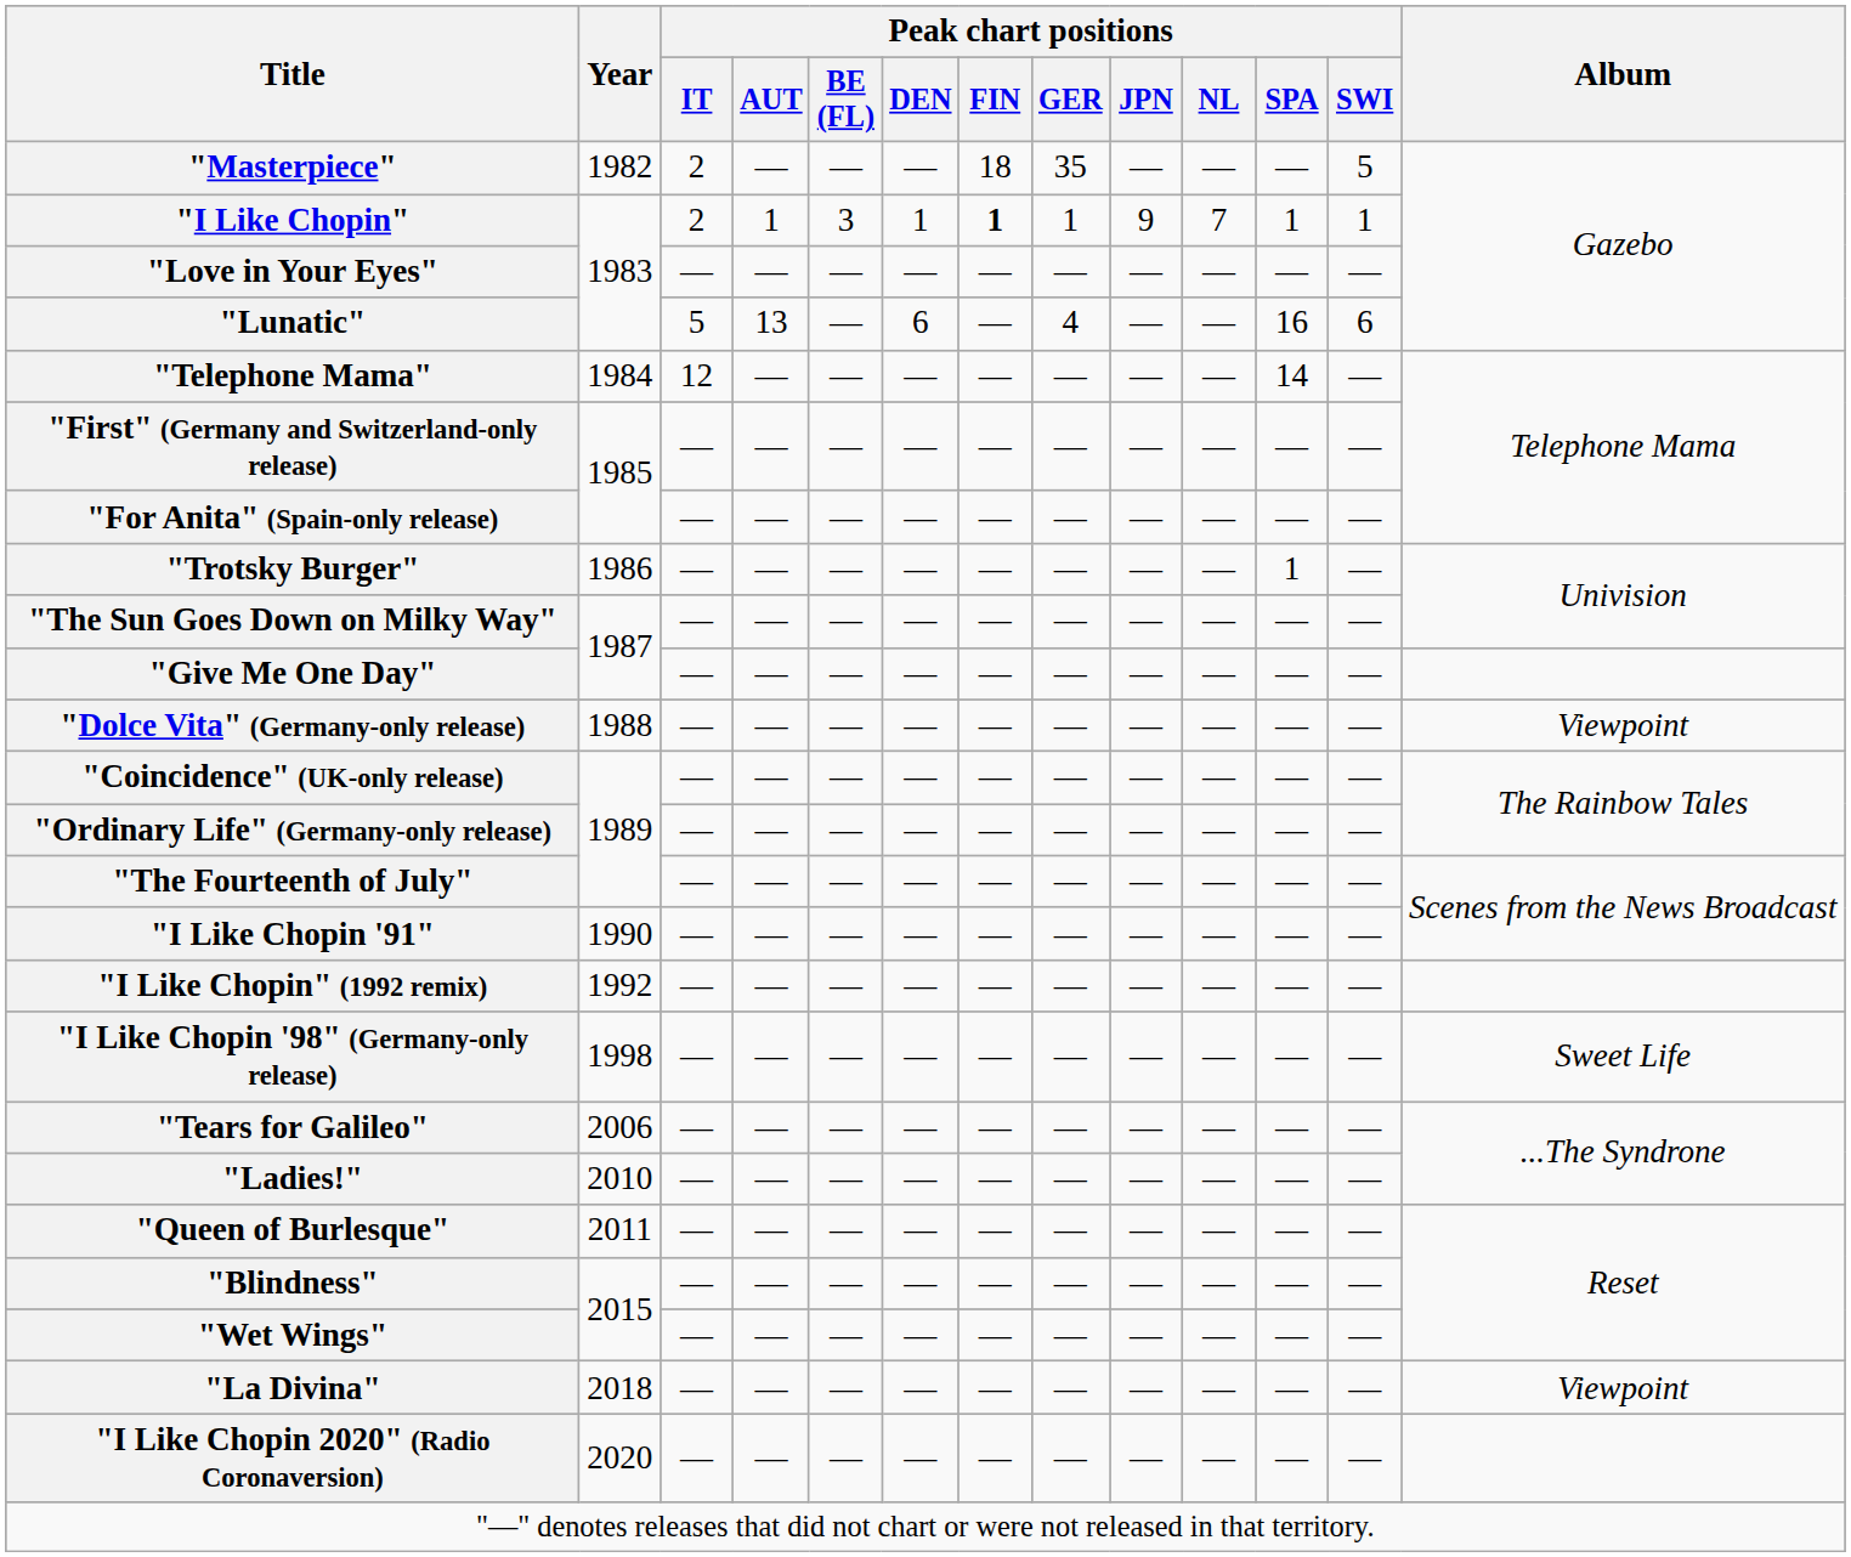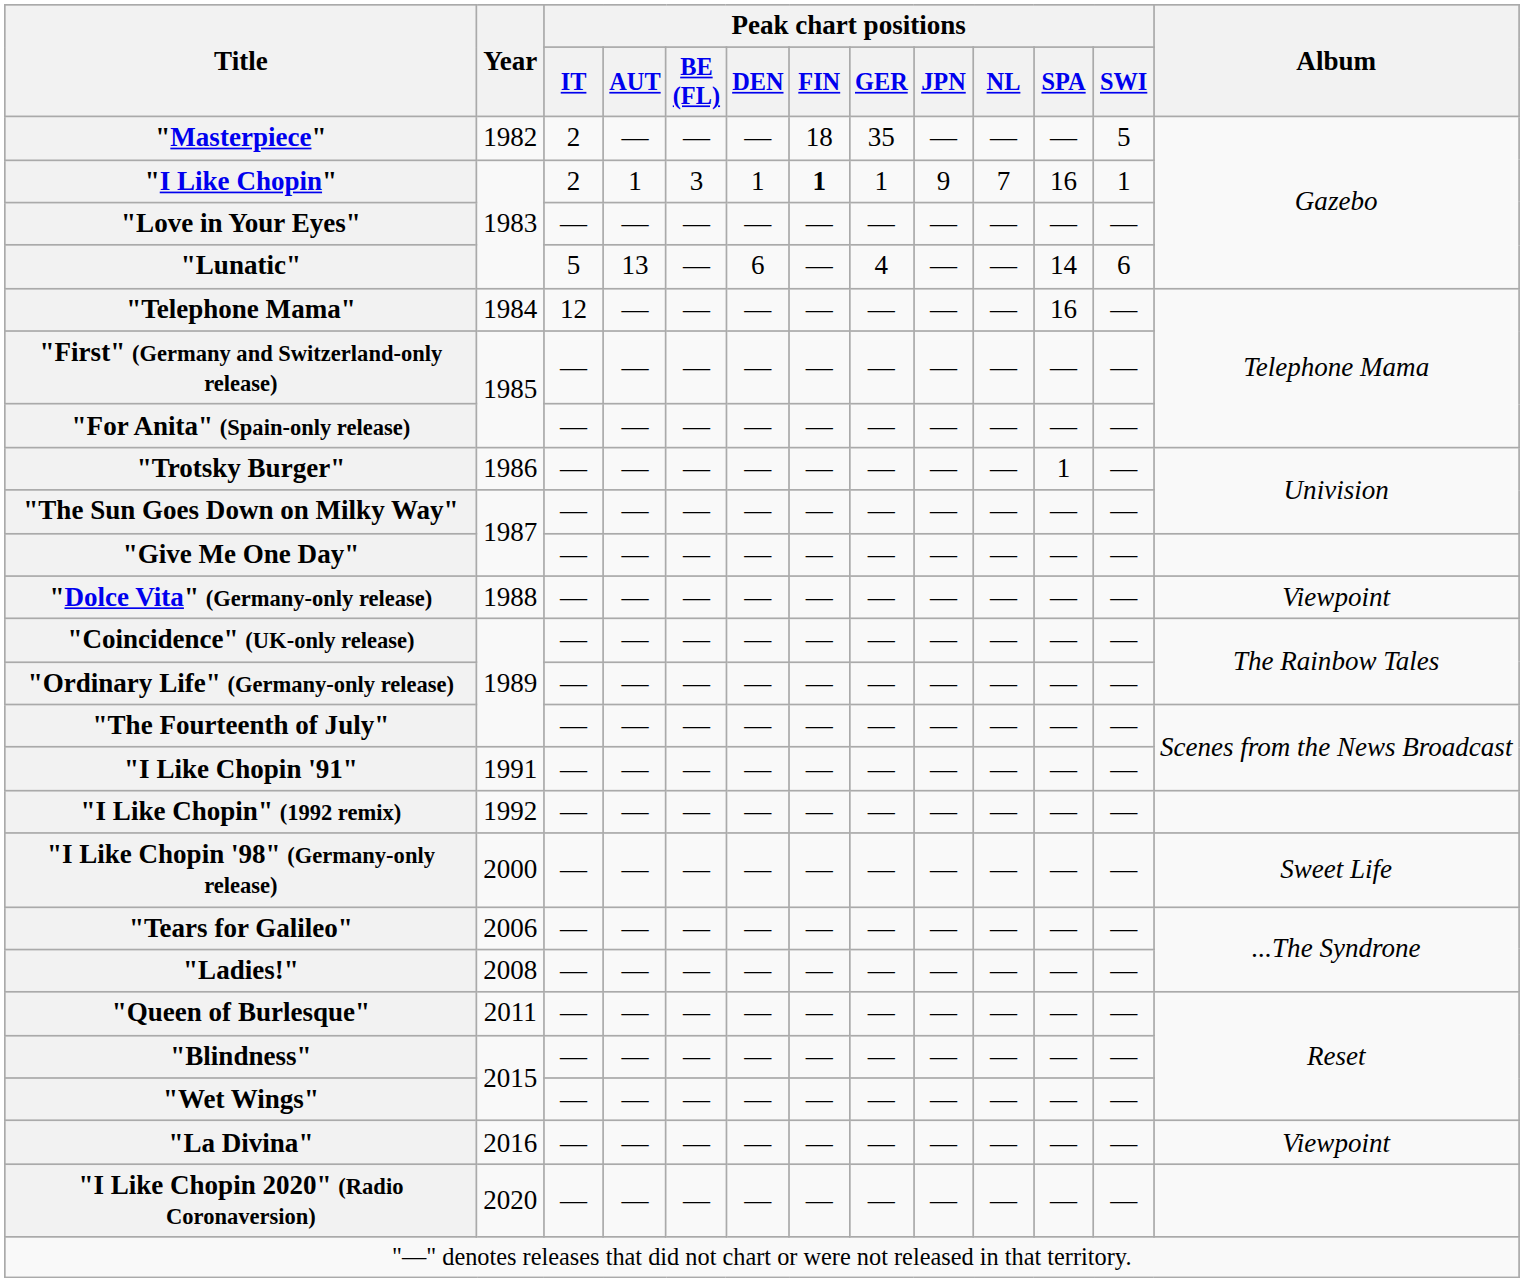 <table class="wikitable plainrowheaders" style="text-align:center;">
 <tr>
 <th rowspan="2" scope="col" style="width:17em;">Title</th>
 <th rowspan="2" scope="col" style="width:2em;">Year</th>
 <th colspan="10">Peak chart positions</th>
 <th rowspan="2">Album</th>
 </tr>
 <tr>
 <th scope="col" style="width:2em;font-size:90%;"><a href='#'>IT</a><br></th>
 <th scope="col" style="width:2em;font-size:90%;"><a href='#'>AUT</a><br></th>
 <th scope="col" style="width:2em;font-size:90%;"><a href='#'>BE (FL)</a><br></th>
 <th scope="col" style="width:2em;font-size:90%;"><a href='#'>DEN</a><br></th>
 <th scope="col" style="width:2em;font-size:90%;"><a href='#'>FIN</a><br></th>
 <th scope="col" style="width:2em;font-size:90%;"><a href='#'>GER</a><br></th>
 <th scope="col" style="width:2em;font-size:90%;"><a href='#'>JPN</a><br></th>
 <th scope="col" style="width:2em;font-size:90%;"><a href='#'>NL</a><br></th>
 <th scope="col" style="width:2em;font-size:90%;"><a href='#'>SPA</a><br></th>
 <th scope="col" style="width:2em;font-size:90%;"><a href='#'>SWI</a><br></th>
 </tr>
 <tr>
 <th scope="row">"<a href='#'>Masterpiece</a>"</th>
 <td>1982</td>
 <td>2</td>
 <td>—</td>
 <td>—</td>
 <td>—</td>
 <td>18</td>
 <td>35</td>
 <td>—</td>
 <td>—</td>
 <td>—</td>
 <td>5</td>
 <td rowspan="4"><em>Gazebo</em></td>
 </tr>
 <tr>
 <th scope="row">"<a href='#'>I Like Chopin</a>"</th>
 <td rowspan="3">1983</td>
 <td>2</td>
 <td>1</td>
 <td>3</td>
 <td>1</td>
 <td><strong>1</strong></td>
 <td>1</td>
 <td>9</td>
 <td>7</td>
-<td>1</td>
+<td>16</td>
 <td>1</td>
 </tr>
 <tr>
 <th scope="row">"Love in Your Eyes"</th>
 <td>—</td>
 <td>—</td>
 <td>—</td>
 <td>—</td>
 <td>—</td>
 <td>—</td>
 <td>—</td>
 <td>—</td>
 <td>—</td>
 <td>—</td>
 </tr>
 <tr>
 <th scope="row">"Lunatic"</th>
 <td>5</td>
 <td>13</td>
 <td>—</td>
 <td>6</td>
 <td>—</td>
 <td>4</td>
 <td>—</td>
 <td>—</td>
-<td>16</td>
+<td>14</td>
 <td>6</td>
 </tr>
 <tr>
 <th scope="row">"Telephone Mama"</th>
 <td>1984</td>
 <td>12</td>
 <td>—</td>
 <td>—</td>
 <td>—</td>
 <td>—</td>
 <td>—</td>
 <td>—</td>
 <td>—</td>
-<td>14</td>
+<td>16</td>
 <td>—</td>
 <td rowspan="3"><em>Telephone Mama</em></td>
 </tr>
 <tr>
 <th scope="row">"First" <small>(Germany and Switzerland-only release)</small></th>
 <td rowspan="2">1985</td>
 <td>—</td>
 <td>—</td>
 <td>—</td>
 <td>—</td>
 <td>—</td>
 <td>—</td>
 <td>—</td>
 <td>—</td>
 <td>—</td>
 <td>—</td>
 </tr>
 <tr>
 <th scope="row">"For Anita" <small>(Spain-only release)</small></th>
 <td>—</td>
 <td>—</td>
 <td>—</td>
 <td>—</td>
 <td>—</td>
 <td>—</td>
 <td>—</td>
 <td>—</td>
 <td>—</td>
 <td>—</td>
 </tr>
 <tr>
 <th scope="row">"Trotsky Burger"</th>
 <td>1986</td>
 <td>—</td>
 <td>—</td>
 <td>—</td>
 <td>—</td>
 <td>—</td>
 <td>—</td>
 <td>—</td>
 <td>—</td>
 <td>1</td>
 <td>—</td>
 <td rowspan="2"><em>Univision</em></td>
 </tr>
 <tr>
 <th scope="row">"The Sun Goes Down on Milky Way"</th>
 <td rowspan="2">1987</td>
 <td>—</td>
 <td>—</td>
 <td>—</td>
 <td>—</td>
 <td>—</td>
 <td>—</td>
 <td>—</td>
 <td>—</td>
 <td>—</td>
 <td>—</td>
 </tr>
 <tr>
 <th scope="row">"Give Me One Day"</th>
 <td>—</td>
 <td>—</td>
 <td>—</td>
 <td>—</td>
 <td>—</td>
 <td>—</td>
 <td>—</td>
 <td>—</td>
 <td>—</td>
 <td>—</td>
 <td></td>
 </tr>
 <tr>
 <th scope="row">"<a href='#'>Dolce Vita</a>" <small>(Germany-only release)</small></th>
 <td>1988</td>
 <td>—</td>
 <td>—</td>
 <td>—</td>
 <td>—</td>
 <td>—</td>
 <td>—</td>
 <td>—</td>
 <td>—</td>
 <td>—</td>
 <td>—</td>
 <td><em>Viewpoint</em></td>
 </tr>
 <tr>
 <th scope="row">"Coincidence" <small>(UK-only release)</small></th>
 <td rowspan="3">1989</td>
 <td>—</td>
 <td>—</td>
 <td>—</td>
 <td>—</td>
 <td>—</td>
 <td>—</td>
 <td>—</td>
 <td>—</td>
 <td>—</td>
 <td>—</td>
 <td rowspan="2"><em>The Rainbow Tales</em></td>
 </tr>
 <tr>
 <th scope="row">"Ordinary Life" <small>(Germany-only release)</small></th>
 <td>—</td>
 <td>—</td>
 <td>—</td>
 <td>—</td>
 <td>—</td>
 <td>—</td>
 <td>—</td>
 <td>—</td>
 <td>—</td>
 <td>—</td>
 </tr>
 <tr>
 <th scope="row">"The Fourteenth of July"</th>
 <td>—</td>
 <td>—</td>
 <td>—</td>
 <td>—</td>
 <td>—</td>
 <td>—</td>
 <td>—</td>
 <td>—</td>
 <td>—</td>
 <td>—</td>
 <td rowspan="2"><em>Scenes from the News Broadcast</em></td>
 </tr>
 <tr>
 <th scope="row">"I Like Chopin '91"</th>
-<td>1990</td>
+<td>1991</td>
 <td>—</td>
 <td>—</td>
 <td>—</td>
 <td>—</td>
 <td>—</td>
 <td>—</td>
 <td>—</td>
 <td>—</td>
 <td>—</td>
 <td>—</td>
 </tr>
 <tr>
 <th scope="row">"I Like Chopin" <small>(1992 remix)</small></th>
 <td>1992</td>
 <td>—</td>
 <td>—</td>
 <td>—</td>
 <td>—</td>
 <td>—</td>
 <td>—</td>
 <td>—</td>
 <td>—</td>
 <td>—</td>
 <td>—</td>
 <td></td>
 </tr>
 <tr>
 <th scope="row">"I Like Chopin '98" <small>(Germany-only release)</small></th>
-<td>1998</td>
+<td>2000</td>
 <td>—</td>
 <td>—</td>
 <td>—</td>
 <td>—</td>
 <td>—</td>
 <td>—</td>
 <td>—</td>
 <td>—</td>
 <td>—</td>
 <td>—</td>
 <td><em>Sweet Life</em></td>
 </tr>
 <tr>
 <th scope="row">"Tears for Galileo"</th>
 <td>2006</td>
 <td>—</td>
 <td>—</td>
 <td>—</td>
 <td>—</td>
 <td>—</td>
 <td>—</td>
 <td>—</td>
 <td>—</td>
 <td>—</td>
 <td>—</td>
 <td rowspan="2"><em>...The Syndrone</em></td>
 </tr>
 <tr>
 <th scope="row">"Ladies!"</th>
-<td>2010</td>
+<td>2008</td>
 <td>—</td>
 <td>—</td>
 <td>—</td>
 <td>—</td>
 <td>—</td>
 <td>—</td>
 <td>—</td>
 <td>—</td>
 <td>—</td>
 <td>—</td>
 </tr>
 <tr>
 <th scope="row">"Queen of Burlesque"</th>
 <td>2011</td>
 <td>—</td>
 <td>—</td>
 <td>—</td>
 <td>—</td>
 <td>—</td>
 <td>—</td>
 <td>—</td>
 <td>—</td>
 <td>—</td>
 <td>—</td>
 <td rowspan="3"><em>Reset</em></td>
 </tr>
 <tr>
 <th scope="row">"Blindness"</th>
 <td rowspan="2">2015</td>
 <td>—</td>
 <td>—</td>
 <td>—</td>
 <td>—</td>
 <td>—</td>
 <td>—</td>
 <td>—</td>
 <td>—</td>
 <td>—</td>
 <td>—</td>
 </tr>
 <tr>
 <th scope="row">"Wet Wings"</th>
 <td>—</td>
 <td>—</td>
 <td>—</td>
 <td>—</td>
 <td>—</td>
 <td>—</td>
 <td>—</td>
 <td>—</td>
 <td>—</td>
 <td>—</td>
 </tr>
 <tr>
 <th scope="row">"La Divina"</th>
-<td>2018</td>
+<td>2016</td>
 <td>—</td>
 <td>—</td>
 <td>—</td>
 <td>—</td>
 <td>—</td>
 <td>—</td>
 <td>—</td>
 <td>—</td>
 <td>—</td>
 <td>—</td>
 <td><em>Viewpoint</em></td>
 </tr>
 <tr>
 <th scope="row">"I Like Chopin 2020" <small>(Radio Coronaversion)</small></th>
 <td>2020</td>
 <td>—</td>
 <td>—</td>
 <td>—</td>
 <td>—</td>
 <td>—</td>
 <td>—</td>
 <td>—</td>
 <td>—</td>
 <td>—</td>
 <td>—</td>
 <td></td>
 </tr>
 <tr>
 <td colspan="13" style="font-size:90%">"—" denotes releases that did not chart or were not released in that territory.</td>
 </tr>
 </table>
